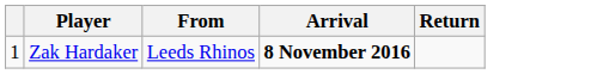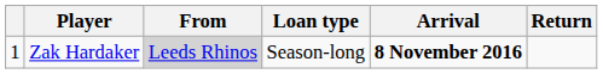 <table class="wikitable defaultleft col1center">
 <tr>
 <th></th>
 <th>Player</th>
 <th>From</th>
+<th>Loan type</th>
 <th>Arrival</th>
 <th>Return</th>
 </tr>
 <tr>
 <td>1</td>
 <td> <a href='#'>Zak Hardaker</a></td>
-<td> <a href='#'>Leeds Rhinos</a></td>
+<td style="background: lightgrey;"> <a href='#'>Leeds Rhinos</a></td>
+<td>Season-long</td>
 <td><strong>8 November 2016</strong></td>
 <td></td>
 </tr>
 </table>
